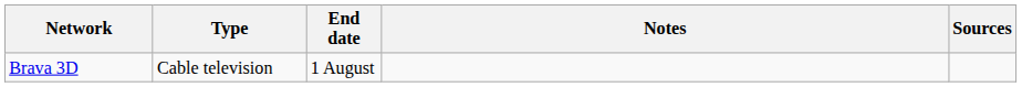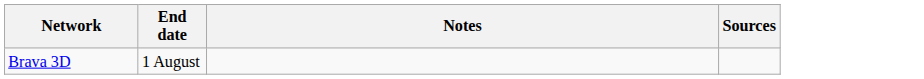 <table class="wikitable">
 <tr>
 <th style="text-align:center; width:125px">Network</th>
-<th style="text-align:center; width:130px">Type</th>
 <th style="text-align:center; width:60px">End date</th>
 <th style="text-align:center; width:500px">Notes</th>
 <th style="text-align:center; width:30px">Sources</th>
 </tr>
 <tr>
 <td><a href='#'>Brava 3D</a></td>
-<td>Cable television</td>
 <td>1 August</td>
 <td></td>
 <td></td>
 </tr>
 </table>
